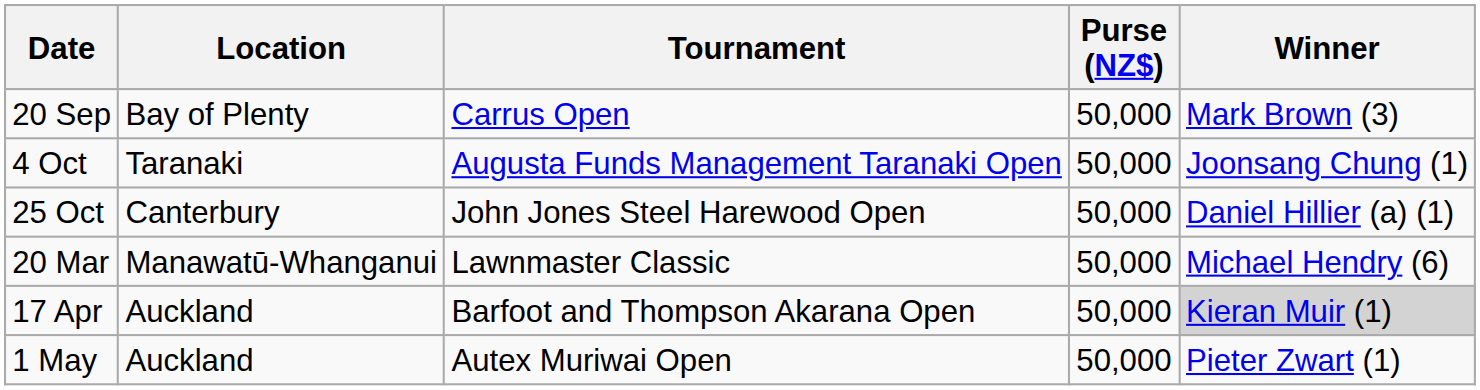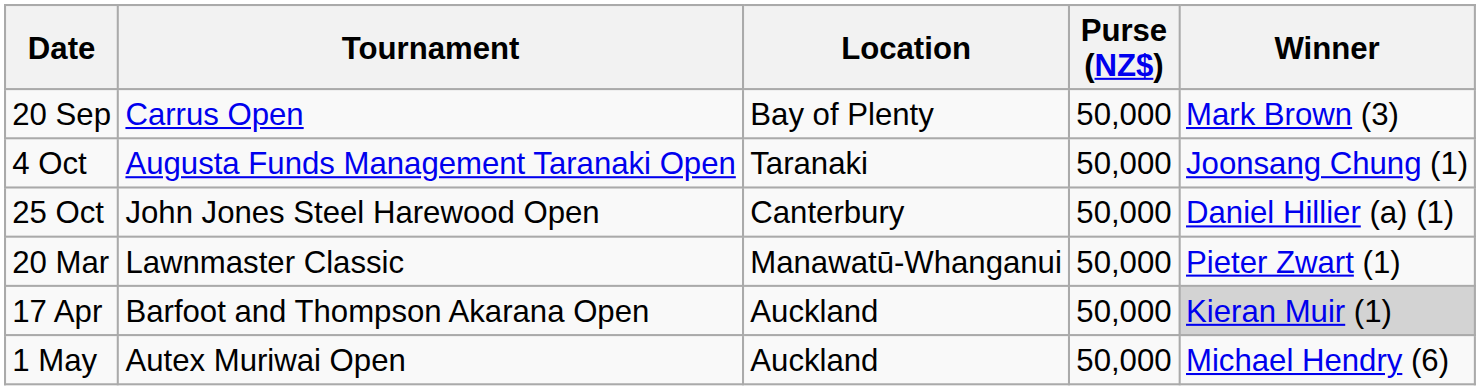 <table class="wikitable" style="font-size:95%">
 <tr>
 <th>Date</th>
+<th>Tournament</th>
 <th>Location</th>
-<th>Tournament</th>
 <th>Purse<br>(<a href='#'>NZ$</a>)</th>
 <th>Winner</th>
 </tr>
 <tr>
 <td>20 Sep</td>
+<td><a href='#'>Carrus Open</a></td>
 <td>Bay of Plenty</td>
-<td><a href='#'>Carrus Open</a></td>
 <td align=right>50,000</td>
 <td> <a href='#'>Mark Brown</a> (3)</td>
 </tr>
 <tr>
 <td>4 Oct</td>
+<td><a href='#'>Augusta Funds Management Taranaki Open</a></td>
 <td>Taranaki</td>
-<td><a href='#'>Augusta Funds Management Taranaki Open</a></td>
 <td align=right>50,000</td>
 <td> <a href='#'>Joonsang Chung</a> (1)</td>
 </tr>
 <tr>
 <td>25 Oct</td>
+<td>John Jones Steel Harewood Open</td>
 <td>Canterbury</td>
-<td>John Jones Steel Harewood Open</td>
 <td align=right>50,000</td>
 <td> <a href='#'>Daniel Hillier</a> (a) (1)</td>
 </tr>
 <tr>
 <td>20 Mar</td>
+<td>Lawnmaster Classic</td>
 <td>Manawatū-Whanganui</td>
-<td>Lawnmaster Classic</td>
 <td align=right>50,000</td>
-<td> <a href='#'>Michael Hendry</a> (6)</td>
+<td> <a href='#'>Pieter Zwart</a> (1)</td>
 </tr>
 <tr>
 <td>17 Apr</td>
+<td>Barfoot and Thompson Akarana Open</td>
 <td>Auckland</td>
-<td>Barfoot and Thompson Akarana Open</td>
 <td align=right>50,000</td>
 <td style="background: lightgrey;"> <a href='#'>Kieran Muir</a> (1)</td>
 </tr>
 <tr>
 <td>1 May</td>
+<td>Autex Muriwai Open</td>
 <td>Auckland</td>
-<td>Autex Muriwai Open</td>
 <td align=right>50,000</td>
-<td> <a href='#'>Pieter Zwart</a> (1)</td>
+<td> <a href='#'>Michael Hendry</a> (6)</td>
 </tr>
 </table>
